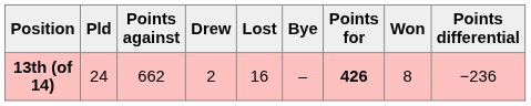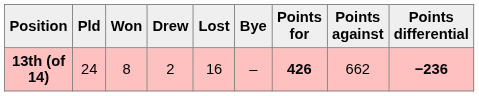 <table style=border-collapse:collapse border=1 cellspacing=0 cellpadding=5>
 <tr style="text-align:center; background:#efefef;">
 <th width=20>Position</th>
 <th width=20>Pld</th>
-<th width=20>Points against</th>
+<th width=20>Won</th>
 <th width=20>Drew</th>
 <th width=20>Lost</th>
 <th width=20>Bye</th>
 <th width=20>Points for</th>
-<th width=20>Won</th>
+<th width=20>Points against</th>
 <th width=25>Points differential</th>
 </tr>
 <tr style="text-align:center; background:#ffc0c0;">
 <td><strong>13th (of 14)</strong></td>
 <td>24</td>
-<td>662</td>
+<td>8</td>
 <td>2</td>
 <td>16</td>
 <td>–</td>
 <td><strong>426</strong></td>
-<td>8</td>
-<td>−236</td>
+<td>662</td>
+<td><strong>−236</strong></td>
 </tr>
 </table>
